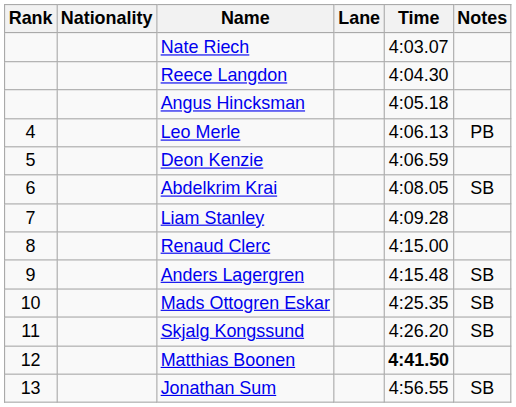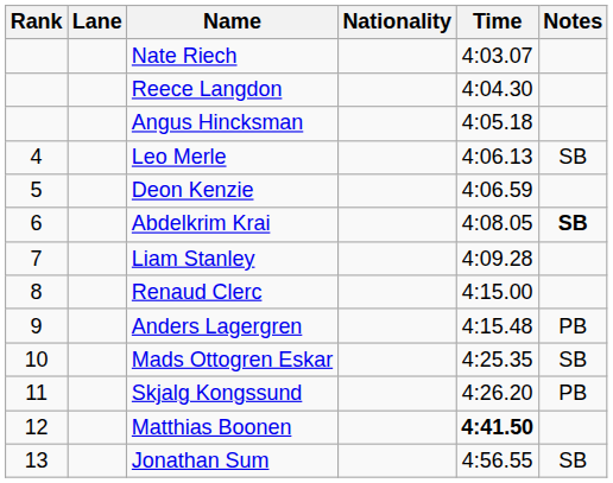 <table class='wikitable sortable'  style='text-align:center'>
 <tr>
 <th>Rank</th>
+<th>Lane</th>
+<th>Name</th>
 <th>Nationality</th>
-<th>Name</th>
-<th>Lane</th>
 <th>Time</th>
 <th>Notes</th>
 </tr>
 <tr>
 <td></td>
+<td></td>
+<td align=left><a href='#'>Nate Riech</a></td>
 <td align=left></td>
-<td align=left><a href='#'>Nate Riech</a></td>
-<td></td>
 <td>4:03.07</td>
 <td></td>
 </tr>
 <tr>
 <td></td>
+<td></td>
+<td align=left><a href='#'>Reece Langdon</a></td>
 <td align=left></td>
-<td align=left><a href='#'>Reece Langdon</a></td>
-<td></td>
 <td>4:04.30</td>
 <td></td>
 </tr>
 <tr>
 <td></td>
+<td></td>
+<td align=left><a href='#'>Angus Hincksman</a></td>
 <td align=left></td>
-<td align=left><a href='#'>Angus Hincksman</a></td>
-<td></td>
 <td>4:05.18</td>
 <td></td>
 </tr>
 <tr>
 <td>4</td>
+<td></td>
+<td align=left><a href='#'>Leo Merle</a></td>
 <td align=left></td>
-<td align=left><a href='#'>Leo Merle</a></td>
-<td></td>
 <td>4:06.13</td>
-<td>PB</td>
+<td>SB</td>
 </tr>
 <tr>
 <td>5</td>
+<td></td>
+<td align=left><a href='#'>Deon Kenzie</a></td>
 <td align=left></td>
-<td align=left><a href='#'>Deon Kenzie</a></td>
-<td></td>
 <td>4:06.59</td>
 <td></td>
 </tr>
 <tr>
 <td>6</td>
+<td></td>
+<td align=left><a href='#'>Abdelkrim Krai</a></td>
 <td align=left></td>
-<td align=left><a href='#'>Abdelkrim Krai</a></td>
-<td></td>
 <td>4:08.05</td>
-<td>SB</td>
+<td><strong>SB</strong></td>
 </tr>
 <tr>
 <td>7</td>
+<td></td>
+<td align=left><a href='#'>Liam Stanley</a></td>
 <td align=left></td>
-<td align=left><a href='#'>Liam Stanley</a></td>
-<td></td>
 <td>4:09.28</td>
 <td></td>
 </tr>
 <tr>
 <td>8</td>
+<td></td>
+<td align=left><a href='#'>Renaud Clerc</a></td>
 <td align=left></td>
-<td align=left><a href='#'>Renaud Clerc</a></td>
-<td></td>
 <td>4:15.00</td>
 <td></td>
 </tr>
 <tr>
 <td>9</td>
+<td></td>
+<td align=left><a href='#'>Anders Lagergren</a></td>
 <td align=left></td>
-<td align=left><a href='#'>Anders Lagergren</a></td>
-<td></td>
 <td>4:15.48</td>
-<td>SB</td>
+<td>PB</td>
 </tr>
 <tr>
 <td>10</td>
+<td></td>
+<td align=left><a href='#'>Mads Ottogren Eskar</a></td>
 <td align=left></td>
-<td align=left><a href='#'>Mads Ottogren Eskar</a></td>
-<td></td>
 <td>4:25.35</td>
 <td>SB</td>
 </tr>
 <tr>
 <td>11</td>
+<td></td>
+<td align=left><a href='#'>Skjalg Kongssund</a></td>
 <td align=left></td>
-<td align=left><a href='#'>Skjalg Kongssund</a></td>
-<td></td>
 <td>4:26.20</td>
-<td>SB</td>
+<td>PB</td>
 </tr>
 <tr>
 <td>12</td>
+<td></td>
+<td align=left><a href='#'>Matthias Boonen</a></td>
 <td align=left></td>
-<td align=left><a href='#'>Matthias Boonen</a></td>
-<td></td>
 <td><strong>4:41.50</strong></td>
 <td></td>
 </tr>
 <tr>
 <td>13</td>
+<td></td>
+<td align=left><a href='#'>Jonathan Sum</a></td>
 <td align=left></td>
-<td align=left><a href='#'>Jonathan Sum</a></td>
-<td></td>
 <td>4:56.55</td>
 <td>SB</td>
 </tr>
 </table>
